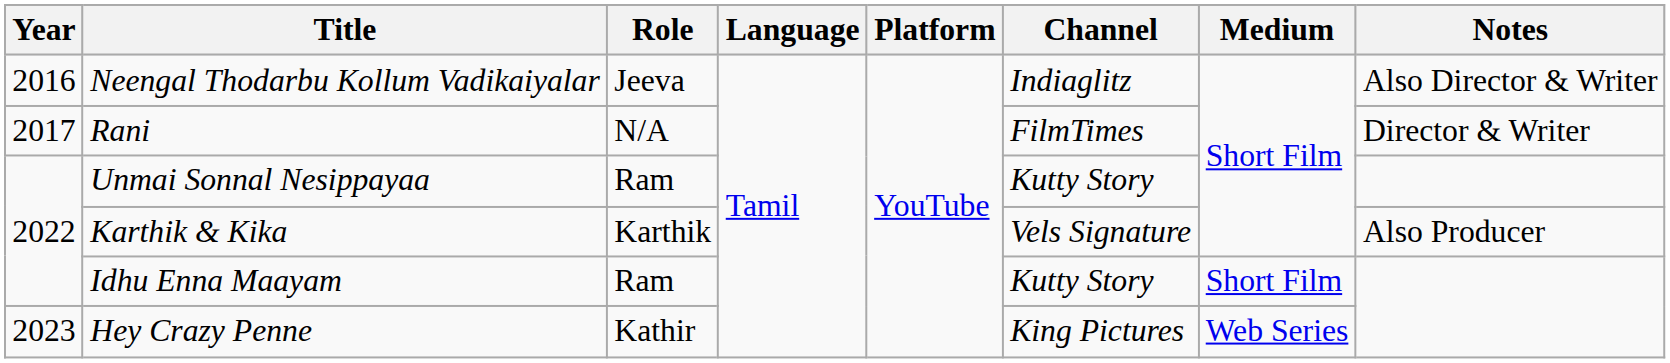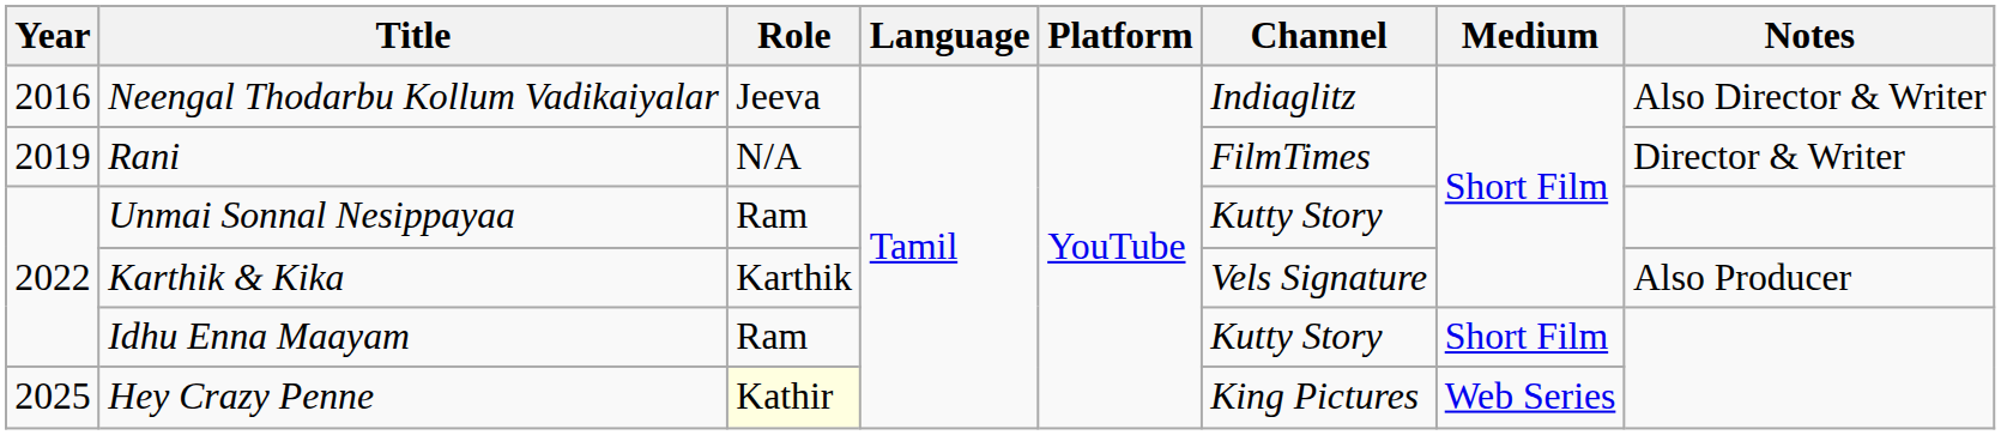 <table class="wikitable">
 <tr style="background:#cccccf;">
 <th>Year</th>
 <th>Title</th>
 <th>Role</th>
 <th>Language</th>
 <th>Platform</th>
 <th>Channel</th>
 <th>Medium</th>
 <th>Notes</th>
 </tr>
 <tr>
 <td>2016</td>
 <td><em>Neengal Thodarbu Kollum Vadikaiyalar</em></td>
 <td>Jeeva</td>
 <td rowspan="6"><a href='#'>Tamil</a></td>
 <td rowspan="6"><a href='#'>YouTube</a></td>
 <td><em>Indiaglitz</em></td>
 <td rowspan="4"><a href='#'>Short Film</a></td>
 <td>Also Director & Writer</td>
 </tr>
 <tr>
-<td>2017</td>
+<td>2019</td>
 <td><em>Rani</em></td>
 <td>N/A</td>
 <td><em>FilmTimes</em></td>
 <td>Director & Writer</td>
 </tr>
 <tr>
 <td rowspan="3">2022</td>
 <td><em>Unmai Sonnal Nesippayaa</em></td>
 <td>Ram</td>
 <td><em>Kutty Story</em></td>
 </tr>
 <tr>
 <td><em>Karthik & Kika</em></td>
 <td>Karthik</td>
 <td><em>Vels Signature</em></td>
 <td>Also Producer</td>
 </tr>
 <tr>
 <td><em>Idhu Enna Maayam</em></td>
 <td>Ram</td>
 <td><em>Kutty Story</em></td>
 <td><a href='#'>Short Film</a></td>
 </tr>
 <tr>
-<td>2023</td>
+<td>2025</td>
 <td><em>Hey Crazy Penne</em></td>
-<td>Kathir</td>
+<td style="background: lightyellow;">Kathir</td>
 <td><em>King Pictures</em></td>
 <td><a href='#'>Web Series</a></td>
 </tr>
 </table>
